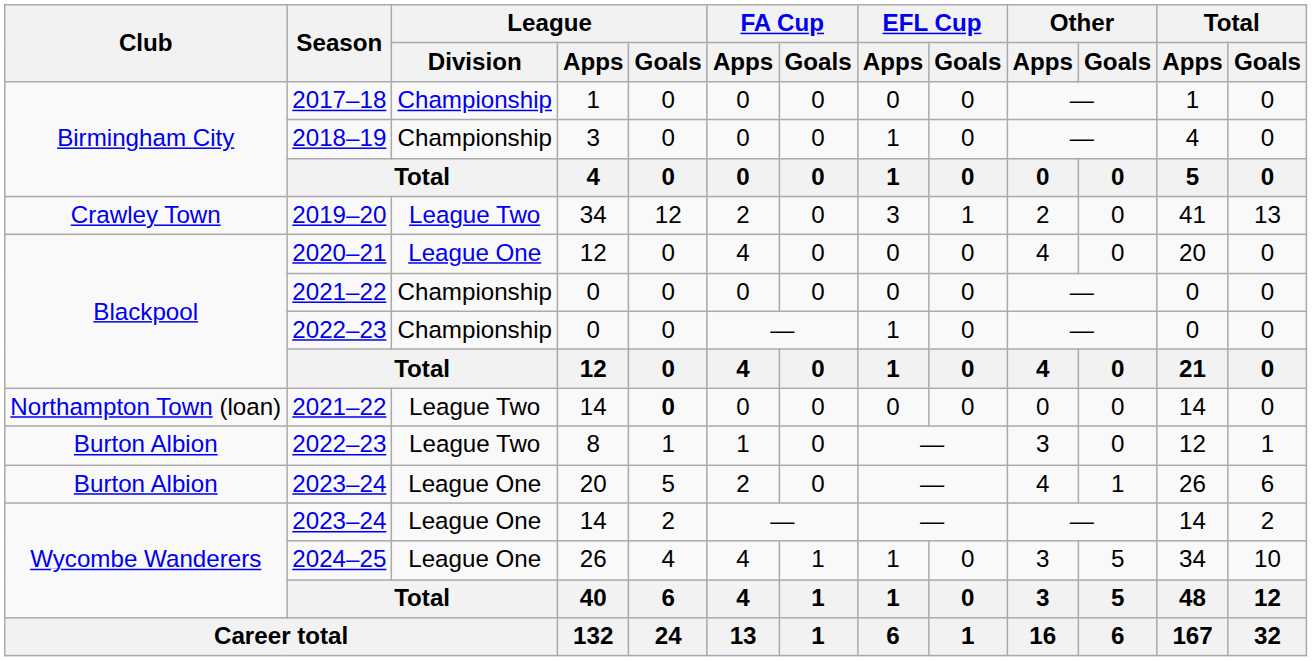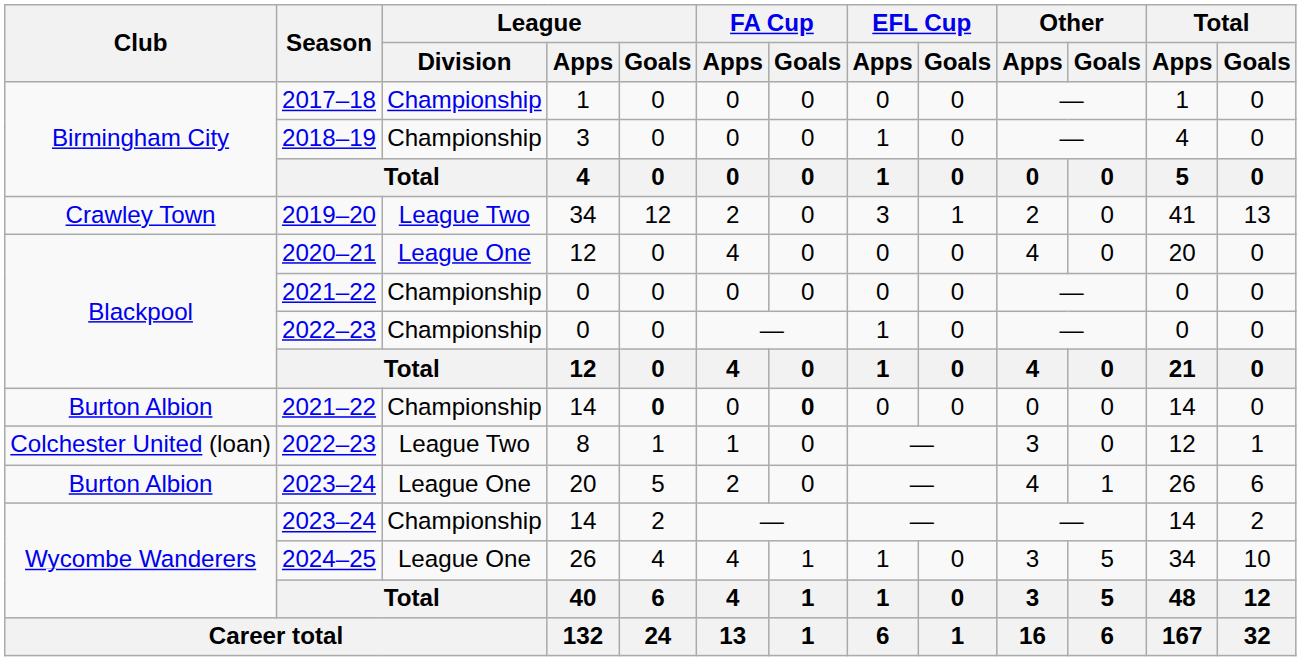 <table class="wikitable" style=text-align:center>
 <tr>
 <th rowspan=2>Club</th>
 <th rowspan=2>Season</th>
 <th colspan=3>League</th>
 <th colspan=2><a href='#'>FA Cup</a></th>
 <th colspan=2><a href='#'>EFL Cup</a></th>
 <th colspan=2>Other</th>
 <th colspan=2>Total</th>
 </tr>
 <tr>
 <th>Division</th>
 <th>Apps</th>
 <th>Goals</th>
 <th>Apps</th>
 <th>Goals</th>
 <th>Apps</th>
 <th>Goals</th>
 <th>Apps</th>
 <th>Goals</th>
 <th>Apps</th>
 <th>Goals</th>
 </tr>
 <tr>
 <td rowspan=3><a href='#'>Birmingham City</a></td>
 <td><a href='#'>2017–18</a></td>
 <td><a href='#'>Championship</a></td>
 <td>1</td>
 <td>0</td>
 <td>0</td>
 <td>0</td>
 <td>0</td>
 <td>0</td>
 <td colspan=2>—</td>
 <td>1</td>
 <td>0</td>
 </tr>
 <tr>
 <td><a href='#'>2018–19</a></td>
 <td>Championship</td>
 <td>3</td>
 <td>0</td>
 <td>0</td>
 <td>0</td>
 <td>1</td>
 <td>0</td>
 <td colspan=2>—</td>
 <td>4</td>
 <td>0</td>
 </tr>
 <tr>
 <th colspan="2">Total</th>
 <th>4</th>
 <th>0</th>
 <th>0</th>
 <th>0</th>
 <th>1</th>
 <th>0</th>
 <th>0</th>
 <th>0</th>
 <th>5</th>
 <th>0</th>
 </tr>
 <tr>
 <td><a href='#'>Crawley Town</a></td>
 <td><a href='#'>2019–20</a></td>
 <td><a href='#'>League Two</a></td>
 <td>34</td>
 <td>12</td>
 <td>2</td>
 <td>0</td>
 <td>3</td>
 <td>1</td>
 <td>2</td>
 <td>0</td>
 <td>41</td>
 <td>13</td>
 </tr>
 <tr>
 <td rowspan="4"><a href='#'>Blackpool</a></td>
 <td><a href='#'>2020–21</a></td>
 <td><a href='#'>League One</a></td>
 <td>12</td>
 <td>0</td>
 <td>4</td>
 <td>0</td>
 <td>0</td>
 <td>0</td>
 <td>4</td>
 <td>0</td>
 <td>20</td>
 <td>0</td>
 </tr>
 <tr>
 <td><a href='#'>2021–22</a></td>
 <td>Championship</td>
 <td>0</td>
 <td>0</td>
 <td>0</td>
 <td>0</td>
 <td>0</td>
 <td>0</td>
 <td colspan=2>—</td>
 <td>0</td>
 <td>0</td>
 </tr>
 <tr>
 <td><a href='#'>2022–23</a></td>
 <td>Championship</td>
 <td>0</td>
 <td>0</td>
 <td colspan=2>—</td>
 <td>1</td>
 <td>0</td>
 <td colspan=2>—</td>
 <td>0</td>
 <td>0</td>
 </tr>
 <tr>
 <th colspan="2">Total</th>
 <th>12</th>
 <th>0</th>
 <th>4</th>
 <th>0</th>
 <th>1</th>
 <th>0</th>
 <th>4</th>
 <th>0</th>
 <th>21</th>
 <th>0</th>
 </tr>
 <tr>
-<td><a href='#'>Northampton Town</a> (loan)</td>
+<td><a href='#'>Burton Albion</a></td>
 <td><a href='#'>2021–22</a></td>
-<td>League Two</td>
+<td>Championship</td>
 <td>14</td>
 <td><strong>0</strong></td>
 <td>0</td>
-<td>0</td>
+<td><strong>0</strong></td>
 <td>0</td>
 <td>0</td>
 <td>0</td>
 <td>0</td>
 <td>14</td>
 <td>0</td>
 </tr>
 <tr>
-<td><a href='#'>Burton Albion</a></td>
+<td><a href='#'>Colchester United</a> (loan)</td>
 <td><a href='#'>2022–23</a></td>
 <td>League Two</td>
 <td>8</td>
 <td>1</td>
 <td>1</td>
 <td>0</td>
 <td colspan=2>—</td>
 <td>3</td>
 <td>0</td>
 <td>12</td>
 <td>1</td>
 </tr>
 <tr>
 <td><a href='#'>Burton Albion</a></td>
 <td><a href='#'>2023–24</a></td>
 <td>League One</td>
 <td>20</td>
 <td>5</td>
 <td>2</td>
 <td>0</td>
 <td colspan=2>—</td>
 <td>4</td>
 <td>1</td>
 <td>26</td>
 <td>6</td>
 </tr>
 <tr>
 <td rowspan="3"><a href='#'>Wycombe Wanderers</a></td>
 <td><a href='#'>2023–24</a></td>
-<td>League One</td>
+<td>Championship</td>
 <td>14</td>
 <td>2</td>
 <td colspan=2>—</td>
 <td colspan=2>—</td>
 <td colspan=2>—</td>
 <td>14</td>
 <td>2</td>
 </tr>
 <tr>
 <td><a href='#'>2024–25</a></td>
 <td>League One</td>
 <td>26</td>
 <td>4</td>
 <td>4</td>
 <td>1</td>
 <td>1</td>
 <td>0</td>
 <td>3</td>
 <td>5</td>
 <td>34</td>
 <td>10</td>
 </tr>
 <tr>
 <th colspan="2">Total</th>
 <th>40</th>
 <th>6</th>
 <th>4</th>
 <th>1</th>
 <th>1</th>
 <th>0</th>
 <th>3</th>
 <th>5</th>
 <th>48</th>
 <th>12</th>
 </tr>
 <tr>
 <th colspan=3>Career total</th>
 <th>132</th>
 <th>24</th>
 <th>13</th>
 <th>1</th>
 <th>6</th>
 <th>1</th>
 <th>16</th>
 <th>6</th>
 <th>167</th>
 <th>32</th>
 </tr>
 </table>
